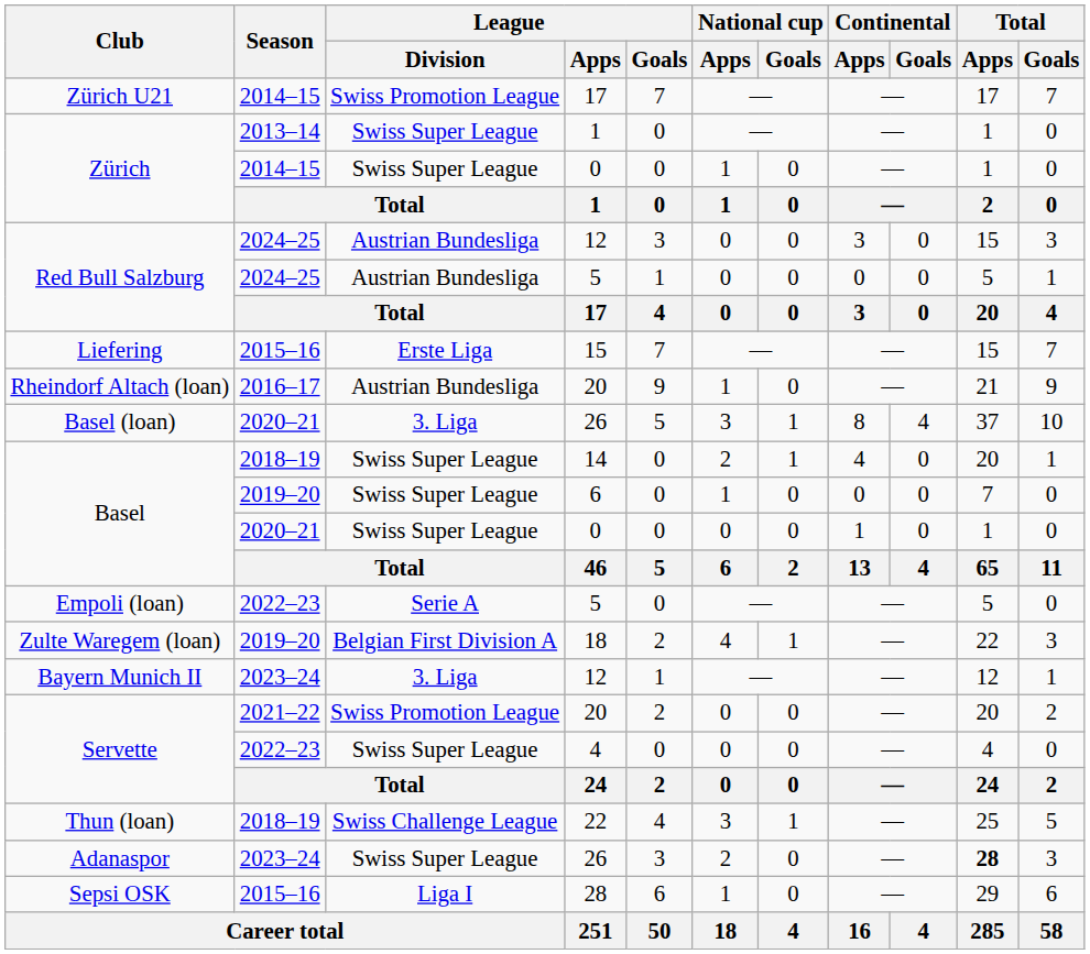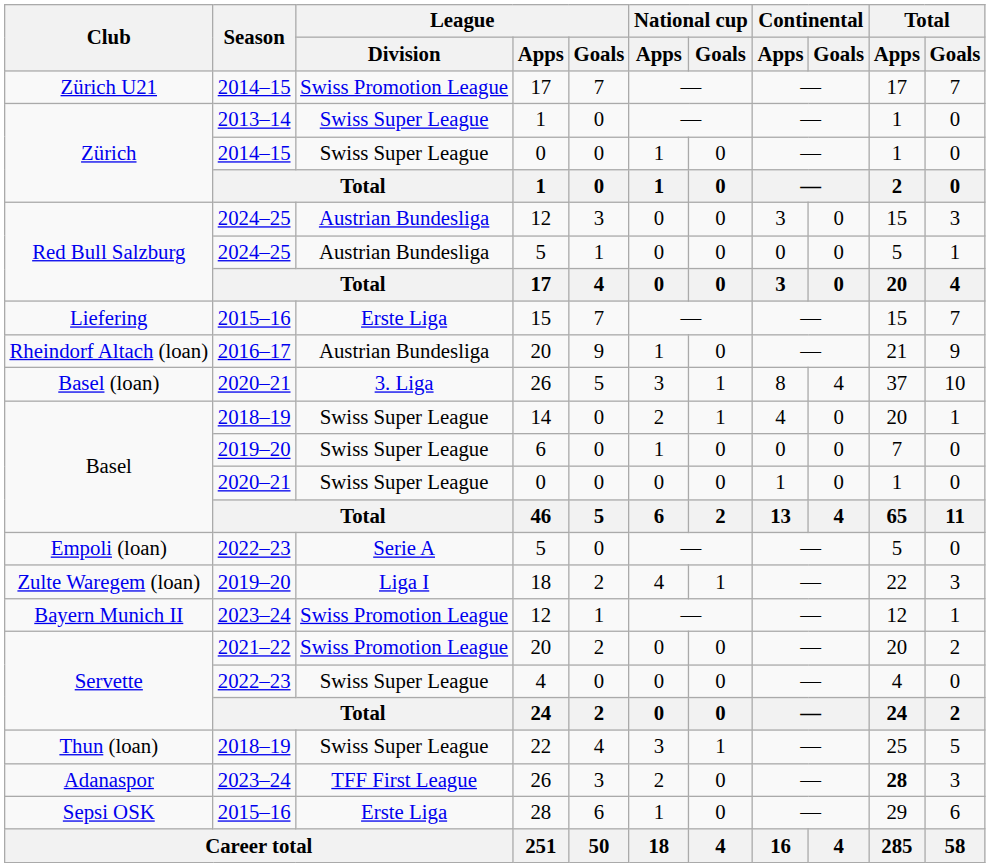 <table class="wikitable" style="text-align:center">
 <tr>
 <th rowspan="2">Club</th>
 <th rowspan="2">Season</th>
 <th colspan="3">League</th>
 <th colspan="2">National cup</th>
 <th colspan="2">Continental</th>
 <th colspan="2">Total</th>
 </tr>
 <tr>
 <th>Division</th>
 <th>Apps</th>
 <th>Goals</th>
 <th>Apps</th>
 <th>Goals</th>
 <th>Apps</th>
 <th>Goals</th>
 <th>Apps</th>
 <th>Goals</th>
 </tr>
 <tr>
 <td><a href='#'>Zürich U21</a></td>
 <td><a href='#'>2014–15</a></td>
 <td><a href='#'>Swiss Promotion League</a></td>
 <td>17</td>
 <td>7</td>
 <td colspan="2">—</td>
 <td colspan="2">—</td>
 <td>17</td>
 <td>7</td>
 </tr>
 <tr>
 <td rowspan="3"><a href='#'>Zürich</a></td>
 <td><a href='#'>2013–14</a></td>
 <td><a href='#'>Swiss Super League</a></td>
 <td>1</td>
 <td>0</td>
 <td colspan="2">—</td>
 <td colspan="2">—</td>
 <td>1</td>
 <td>0</td>
 </tr>
 <tr>
 <td><a href='#'>2014–15</a></td>
 <td>Swiss Super League</td>
 <td>0</td>
 <td>0</td>
 <td>1</td>
 <td>0</td>
 <td colspan="2">—</td>
 <td>1</td>
 <td>0</td>
 </tr>
 <tr>
 <th colspan="2">Total</th>
 <th>1</th>
 <th>0</th>
 <th>1</th>
 <th>0</th>
 <th colspan="2">—</th>
 <th>2</th>
 <th>0</th>
 </tr>
 <tr>
 <td rowspan="3"><a href='#'>Red Bull Salzburg</a></td>
 <td><a href='#'>2024–25</a></td>
 <td><a href='#'>Austrian Bundesliga</a></td>
 <td>12</td>
 <td>3</td>
 <td>0</td>
 <td>0</td>
 <td>3</td>
 <td>0</td>
 <td>15</td>
 <td>3</td>
 </tr>
 <tr>
 <td><a href='#'>2024–25</a></td>
 <td>Austrian Bundesliga</td>
 <td>5</td>
 <td>1</td>
 <td>0</td>
 <td>0</td>
 <td>0</td>
 <td>0</td>
 <td>5</td>
 <td>1</td>
 </tr>
 <tr>
 <th colspan="2">Total</th>
 <th>17</th>
 <th>4</th>
 <th>0</th>
 <th>0</th>
 <th>3</th>
 <th>0</th>
 <th>20</th>
 <th>4</th>
 </tr>
 <tr>
 <td><a href='#'>Liefering</a></td>
 <td><a href='#'>2015–16</a></td>
 <td><a href='#'>Erste Liga</a></td>
 <td>15</td>
 <td>7</td>
 <td colspan="2">—</td>
 <td colspan="2">—</td>
 <td>15</td>
 <td>7</td>
 </tr>
 <tr>
 <td><a href='#'>Rheindorf Altach</a> (loan)</td>
 <td><a href='#'>2016–17</a></td>
 <td>Austrian Bundesliga</td>
 <td>20</td>
 <td>9</td>
 <td>1</td>
 <td>0</td>
 <td colspan="2">—</td>
 <td>21</td>
 <td>9</td>
 </tr>
 <tr>
 <td><a href='#'>Basel</a> (loan)</td>
 <td><a href='#'>2020–21</a></td>
 <td><a href='#'>3. Liga</a></td>
 <td>26</td>
 <td>5</td>
 <td>3</td>
 <td>1</td>
 <td>8</td>
 <td>4</td>
 <td>37</td>
 <td>10</td>
 </tr>
 <tr>
 <td rowspan="4">Basel</td>
 <td><a href='#'>2018–19</a></td>
 <td>Swiss Super League</td>
 <td>14</td>
 <td>0</td>
 <td>2</td>
 <td>1</td>
 <td>4</td>
 <td>0</td>
 <td>20</td>
 <td>1</td>
 </tr>
 <tr>
 <td><a href='#'>2019–20</a></td>
 <td>Swiss Super League</td>
 <td>6</td>
 <td>0</td>
 <td>1</td>
 <td>0</td>
 <td>0</td>
 <td>0</td>
 <td>7</td>
 <td>0</td>
 </tr>
 <tr>
 <td><a href='#'>2020–21</a></td>
 <td>Swiss Super League</td>
 <td>0</td>
 <td>0</td>
 <td>0</td>
 <td>0</td>
 <td>1</td>
 <td>0</td>
 <td>1</td>
 <td>0</td>
 </tr>
 <tr>
 <th colspan="2">Total</th>
 <th>46</th>
 <th>5</th>
 <th>6</th>
 <th>2</th>
 <th>13</th>
 <th>4</th>
 <th>65</th>
 <th>11</th>
 </tr>
 <tr>
 <td><a href='#'>Empoli</a> (loan)</td>
 <td><a href='#'>2022–23</a></td>
 <td><a href='#'>Serie A</a></td>
 <td>5</td>
 <td>0</td>
 <td colspan="2">—</td>
 <td colspan="2">—</td>
 <td>5</td>
 <td>0</td>
 </tr>
 <tr>
 <td><a href='#'>Zulte Waregem</a> (loan)</td>
 <td><a href='#'>2019–20</a></td>
-<td><a href='#'>Belgian First Division A</a></td>
+<td><a href='#'>Liga I</a></td>
 <td>18</td>
 <td>2</td>
 <td>4</td>
 <td>1</td>
 <td colspan="2">—</td>
 <td>22</td>
 <td>3</td>
 </tr>
 <tr>
 <td><a href='#'>Bayern Munich II</a></td>
 <td><a href='#'>2023–24</a></td>
-<td><a href='#'>3. Liga</a></td>
+<td><a href='#'>Swiss Promotion League</a></td>
 <td>12</td>
 <td>1</td>
 <td colspan="2">—</td>
 <td colspan="2">—</td>
 <td>12</td>
 <td>1</td>
 </tr>
 <tr>
 <td rowspan="3"><a href='#'>Servette</a></td>
 <td><a href='#'>2021–22</a></td>
 <td><a href='#'>Swiss Promotion League</a></td>
 <td>20</td>
 <td>2</td>
 <td>0</td>
 <td>0</td>
 <td colspan="2">—</td>
 <td>20</td>
 <td>2</td>
 </tr>
 <tr>
 <td><a href='#'>2022–23</a></td>
 <td>Swiss Super League</td>
 <td>4</td>
 <td>0</td>
 <td>0</td>
 <td>0</td>
 <td colspan="2">—</td>
 <td>4</td>
 <td>0</td>
 </tr>
 <tr>
 <th colspan="2">Total</th>
 <th>24</th>
 <th>2</th>
 <th>0</th>
 <th>0</th>
 <th colspan="2">—</th>
 <th>24</th>
 <th>2</th>
 </tr>
 <tr>
 <td><a href='#'>Thun</a> (loan)</td>
 <td><a href='#'>2018–19</a></td>
-<td><a href='#'>Swiss Challenge League</a></td>
+<td>Swiss Super League</td>
 <td>22</td>
 <td>4</td>
 <td>3</td>
 <td>1</td>
 <td colspan="2">—</td>
 <td>25</td>
 <td>5</td>
 </tr>
 <tr>
 <td><a href='#'>Adanaspor</a></td>
 <td><a href='#'>2023–24</a></td>
-<td>Swiss Super League</td>
+<td><a href='#'>TFF First League</a></td>
 <td>26</td>
 <td>3</td>
 <td>2</td>
 <td>0</td>
 <td colspan="2">—</td>
 <td><strong>28</strong></td>
 <td>3</td>
 </tr>
 <tr>
 <td><a href='#'>Sepsi OSK</a></td>
 <td><a href='#'>2015–16</a></td>
-<td><a href='#'>Liga I</a></td>
+<td><a href='#'>Erste Liga</a></td>
 <td>28</td>
 <td>6</td>
 <td>1</td>
 <td>0</td>
 <td colspan="2">—</td>
 <td>29</td>
 <td>6</td>
 </tr>
 <tr>
 <th colspan="3">Career total</th>
 <th>251</th>
 <th>50</th>
 <th>18</th>
 <th>4</th>
 <th>16</th>
 <th>4</th>
 <th>285</th>
 <th>58</th>
 </tr>
 </table>
